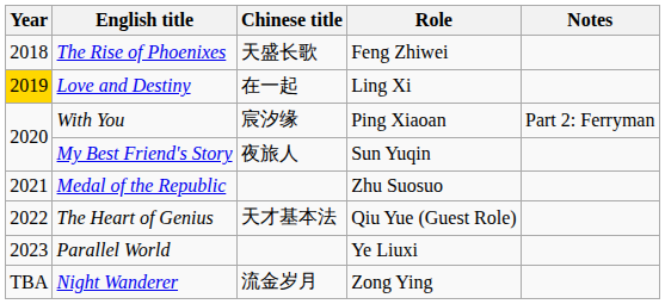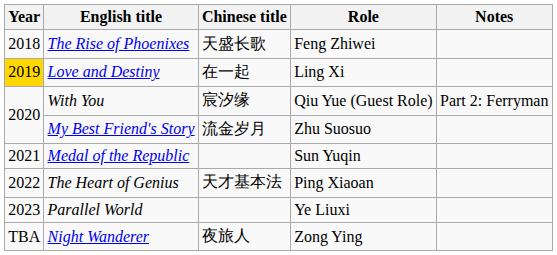 <table class="wikitable sortable">
 <tr>
 <th>Year</th>
 <th>English title</th>
 <th>Chinese title</th>
 <th>Role</th>
 <th class="unsortable">Notes</th>
 </tr>
 <tr>
 <td>2018</td>
 <td><em><a href='#'>The Rise of Phoenixes</a></em></td>
 <td>天盛长歌</td>
 <td>Feng Zhiwei</td>
 <td></td>
 </tr>
 <tr>
 <td style="background: gold;">2019</td>
 <td><em><a href='#'>Love and Destiny</a></em></td>
 <td>在一起</td>
 <td>Ling Xi</td>
 <td></td>
 </tr>
 <tr>
 <td rowspan=2>2020</td>
 <td><em>With You</em></td>
 <td>宸汐缘</td>
-<td>Ping Xiaoan</td>
+<td>Qiu Yue (Guest Role)</td>
 <td>Part 2: Ferryman</td>
 </tr>
 <tr>
 <td><em><a href='#'>My Best Friend's Story</a></em></td>
-<td>夜旅人</td>
-<td>Sun Yuqin</td>
+<td>流金岁月</td>
+<td>Zhu Suosuo</td>
 <td></td>
 </tr>
 <tr>
 <td>2021</td>
 <td><em><a href='#'>Medal of the Republic</a></em></td>
 <td></td>
-<td>Zhu Suosuo</td>
+<td>Sun Yuqin</td>
 <td></td>
 </tr>
 <tr>
 <td>2022</td>
 <td><em>The Heart of Genius</em></td>
 <td>天才基本法</td>
-<td>Qiu Yue (Guest Role)</td>
+<td>Ping Xiaoan</td>
 <td></td>
 </tr>
 <tr>
 <td>2023</td>
 <td><em>Parallel World</em></td>
 <td></td>
 <td>Ye Liuxi</td>
 <td></td>
 </tr>
 <tr>
 <td rowspan=1>TBA</td>
 <td><em><a href='#'>Night Wanderer</a></em></td>
-<td>流金岁月</td>
+<td>夜旅人</td>
 <td>Zong Ying</td>
 <td></td>
 </tr>
 <tr>
 </tr>
 </table>
